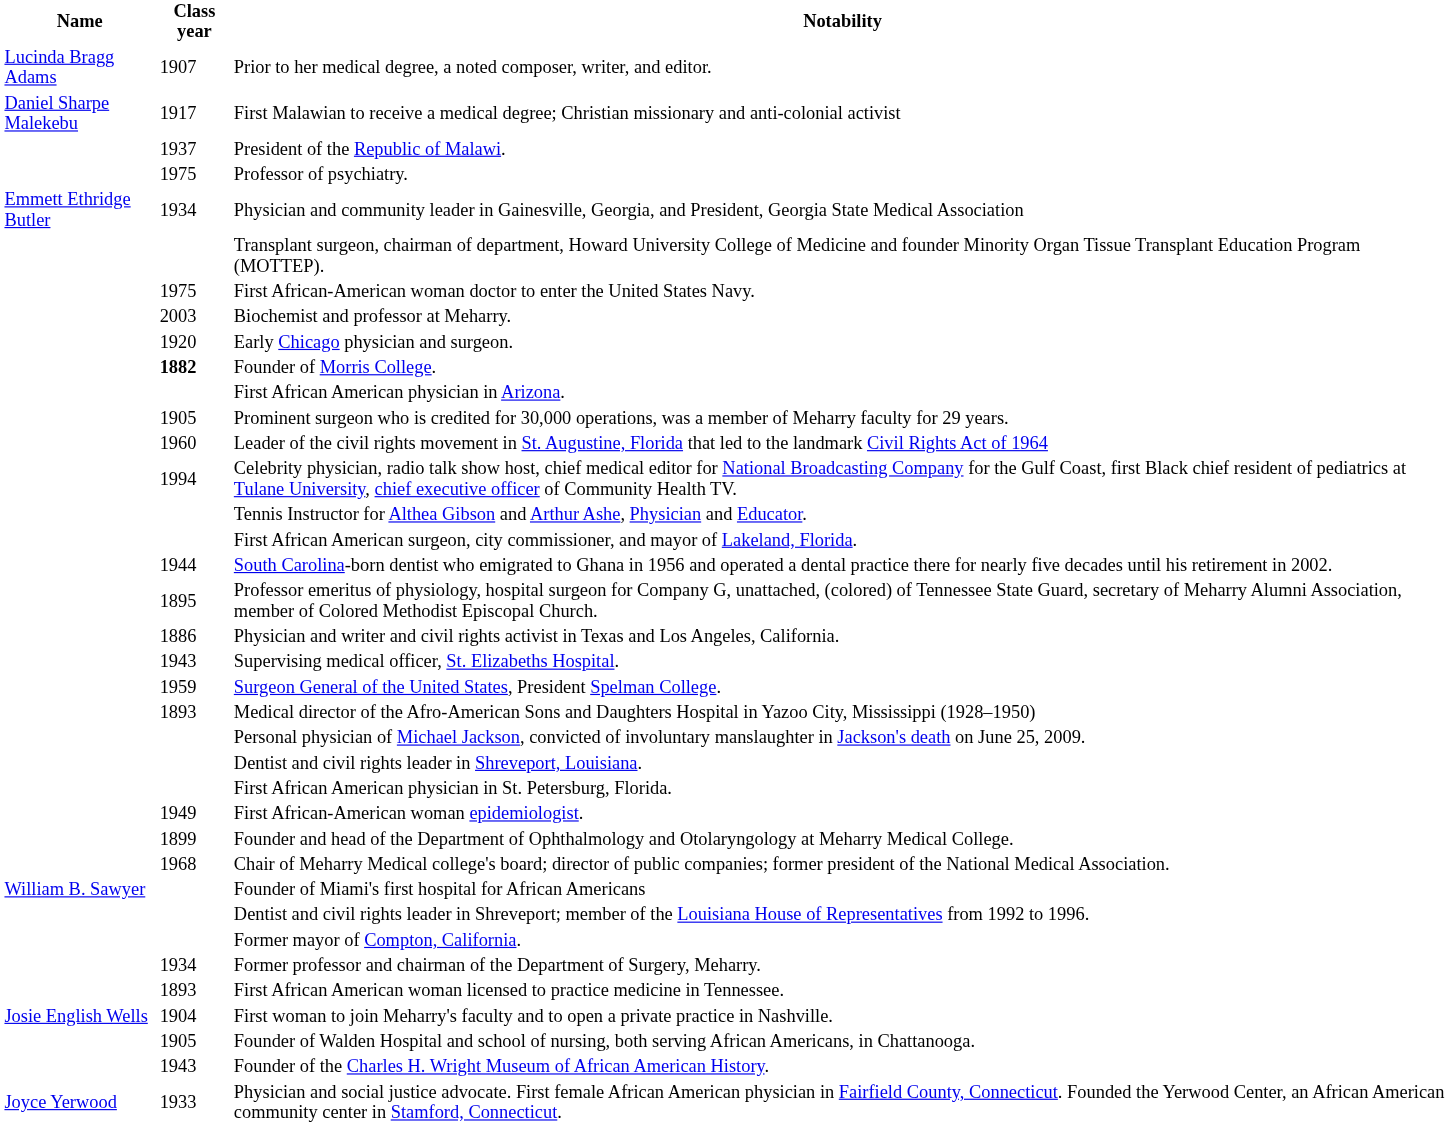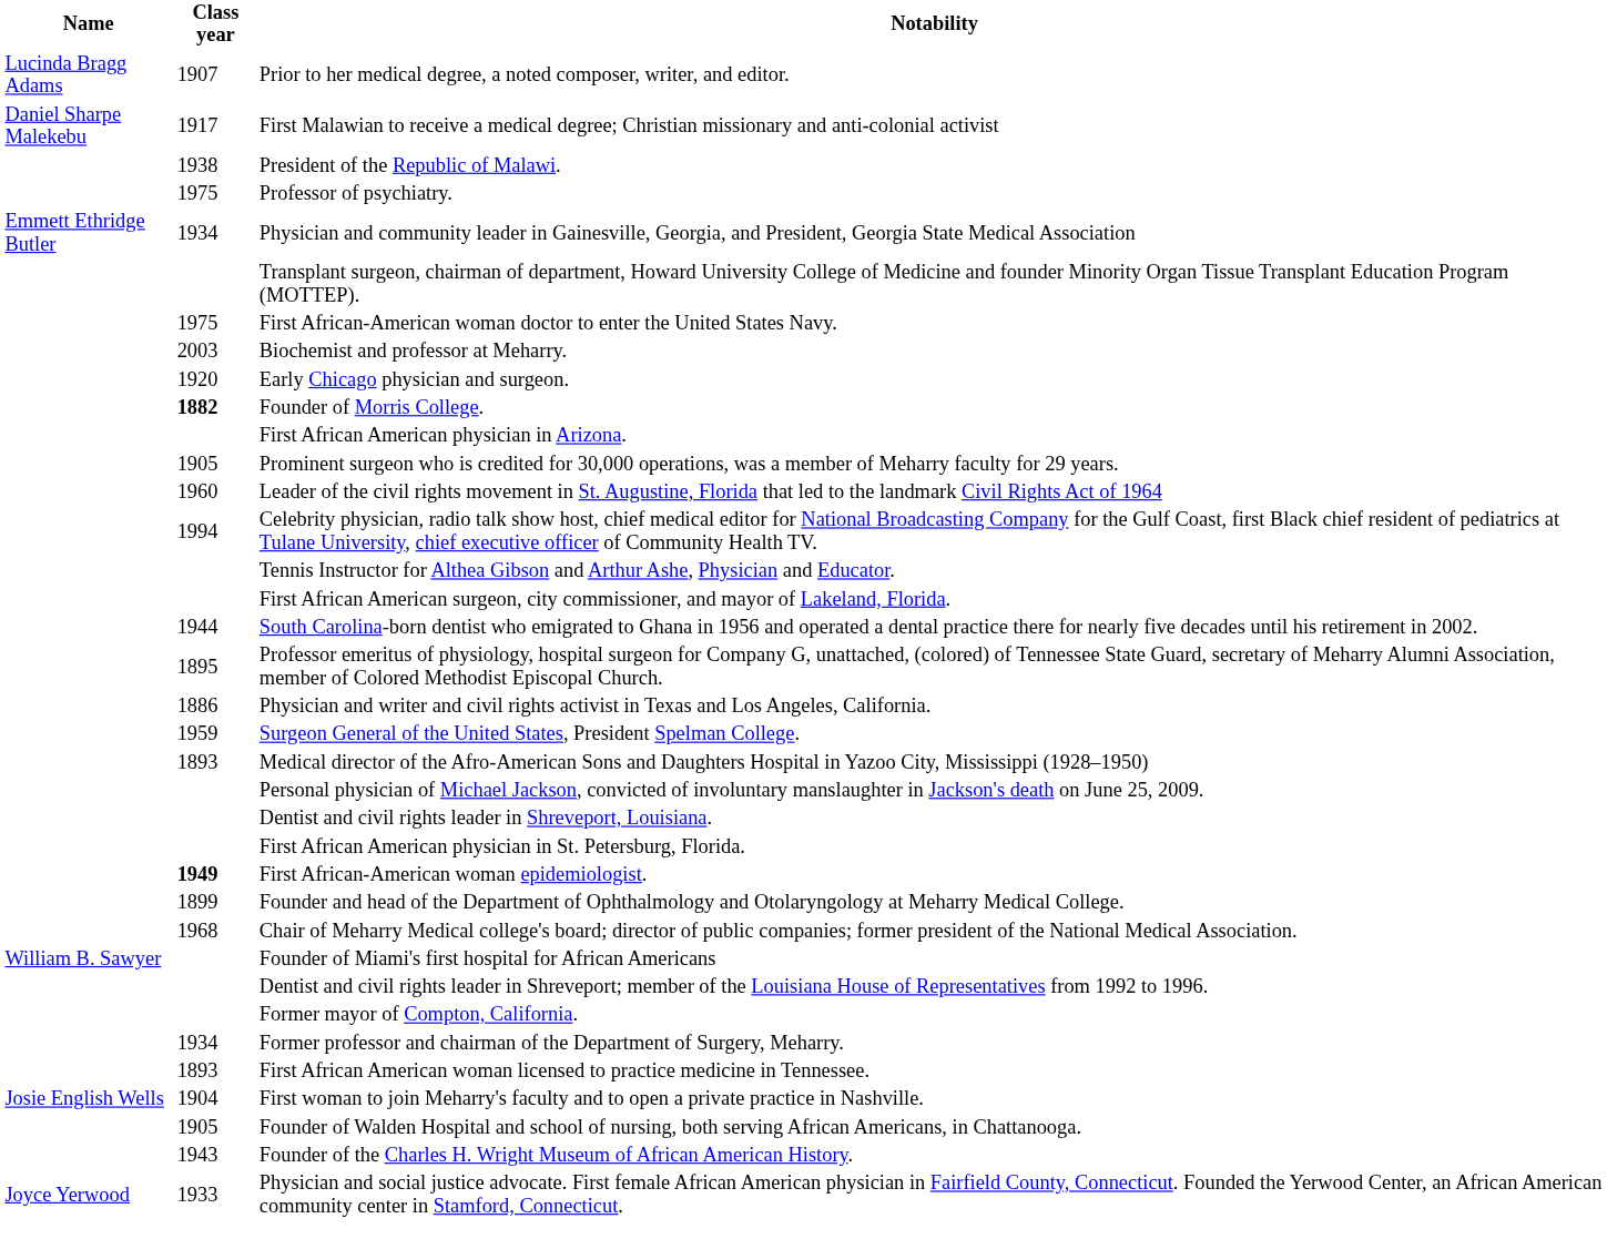 <table>
 <tr>
 <th>Name</th>
 <th>Class year</th>
 <th>Notability</th>
 </tr>
 <tr>
 <td><a href='#'>Lucinda Bragg Adams</a></td>
 <td>1907</td>
 <td>Prior to her medical degree, a noted composer, writer, and editor.</td>
 </tr>
 <tr>
 <td><a href='#'>Daniel Sharpe Malekebu</a></td>
 <td>1917</td>
 <td>First Malawian to receive a medical degree; Christian missionary and anti-colonial activist</td>
 </tr>
 <tr>
 <td></td>
-<td>1937</td>
+<td>1938</td>
 <td>President of the <a href='#'>Republic of Malawi</a>.</td>
 </tr>
 <tr>
 <td></td>
 <td>1975</td>
 <td>Professor of psychiatry.</td>
 </tr>
 <tr>
 <td><a href='#'>Emmett Ethridge Butler</a></td>
 <td>1934</td>
 <td>Physician and community leader in Gainesville, Georgia, and President, Georgia State Medical Association</td>
 </tr>
 <tr>
 <td></td>
 <td></td>
 <td>Transplant surgeon, chairman of department, Howard University College of Medicine and founder Minority Organ Tissue Transplant Education Program (MOTTEP).</td>
 </tr>
 <tr>
 <td></td>
 <td>1975</td>
 <td>First African-American woman doctor to enter the United States Navy.</td>
 </tr>
 <tr>
 <td></td>
 <td>2003</td>
 <td>Biochemist and professor at Meharry.</td>
 </tr>
 <tr>
 <td></td>
 <td>1920</td>
 <td>Early <a href='#'>Chicago</a> physician and surgeon.</td>
 </tr>
 <tr>
 <td></td>
 <td><strong>1882</strong></td>
 <td>Founder of <a href='#'>Morris College</a>.</td>
 </tr>
 <tr>
 <td></td>
 <td></td>
 <td>First African American physician in <a href='#'>Arizona</a>.</td>
 </tr>
 <tr>
 <td></td>
 <td>1905</td>
 <td>Prominent surgeon who is credited for 30,000 operations, was a member of Meharry faculty for 29 years.</td>
 </tr>
 <tr>
 <td></td>
 <td>1960</td>
 <td>Leader of the civil rights movement in <a href='#'>St. Augustine, Florida</a> that led to the landmark <a href='#'>Civil Rights Act of 1964</a></td>
 </tr>
 <tr>
 <td></td>
 <td>1994</td>
 <td>Celebrity physician, radio talk show host, chief medical editor for <a href='#'>National Broadcasting Company</a> for the Gulf Coast, first Black chief resident of pediatrics at <a href='#'>Tulane University</a>, <a href='#'>chief executive officer</a> of Community Health TV.</td>
 </tr>
 <tr>
 <td></td>
 <td></td>
 <td>Tennis Instructor for <a href='#'>Althea Gibson</a> and <a href='#'>Arthur Ashe</a>, <a href='#'>Physician</a> and <a href='#'>Educator</a>.</td>
 </tr>
 <tr>
 <td></td>
 <td></td>
 <td>First African American surgeon, city commissioner, and mayor of <a href='#'>Lakeland, Florida</a>.</td>
 </tr>
 <tr>
 <td></td>
 <td>1944</td>
 <td><a href='#'>South Carolina</a>-born dentist who emigrated to Ghana in 1956 and operated a dental practice there for nearly five decades until his retirement in 2002.</td>
 </tr>
 <tr>
 <td></td>
 <td>1895</td>
 <td>Professor emeritus of physiology, hospital surgeon for Company G, unattached, (colored) of Tennessee State Guard, secretary of Meharry Alumni Association, member of Colored Methodist Episcopal  Church.</td>
 </tr>
 <tr>
 <td></td>
 <td>1886</td>
 <td>Physician and writer and civil rights activist in Texas and Los Angeles, California.</td>
 </tr>
 <tr>
 <td></td>
-<td>1943</td>
-<td>Supervising medical officer, <a href='#'>St. Elizabeths Hospital</a>.</td>
-</tr>
-<tr>
-<td></td>
 <td>1959</td>
 <td><a href='#'>Surgeon General of the United States</a>, President <a href='#'>Spelman College</a>.</td>
 </tr>
 <tr>
 <td></td>
 <td>1893</td>
 <td>Medical director of the Afro-American Sons and Daughters Hospital in Yazoo City, Mississippi (1928–1950)</td>
 </tr>
 <tr>
 <td></td>
 <td></td>
 <td>Personal physician of <a href='#'>Michael Jackson</a>, convicted of involuntary manslaughter in <a href='#'>Jackson's death</a> on June 25, 2009.</td>
 </tr>
 <tr>
 <td></td>
 <td></td>
 <td>Dentist and civil rights leader in <a href='#'>Shreveport, Louisiana</a>.</td>
 </tr>
 <tr>
 <td></td>
 <td></td>
 <td>First African American physician in St. Petersburg, Florida.</td>
 </tr>
 <tr>
 <td></td>
-<td>1949</td>
+<td><strong>1949</strong></td>
 <td>First African-American woman <a href='#'>epidemiologist</a>.</td>
 </tr>
 <tr>
 <td></td>
 <td>1899</td>
 <td>Founder and head of the Department of Ophthalmology and Otolaryngology at Meharry Medical College.</td>
 </tr>
 <tr>
 <td></td>
 <td>1968</td>
 <td>Chair of Meharry Medical college's board; director of public companies; former president of the National Medical Association.</td>
 </tr>
 <tr>
 <td><a href='#'>William B. Sawyer</a></td>
 <td></td>
 <td>Founder of Miami's first hospital for African Americans</td>
 </tr>
 <tr>
 <td></td>
 <td></td>
 <td>Dentist and civil rights leader in Shreveport; member of the <a href='#'>Louisiana House of Representatives</a> from 1992 to 1996.</td>
 </tr>
 <tr>
 <td></td>
 <td></td>
 <td>Former mayor of <a href='#'>Compton, California</a>.</td>
 </tr>
 <tr>
 <td></td>
 <td>1934</td>
 <td>Former professor and chairman of the Department of Surgery, Meharry.</td>
 </tr>
 <tr>
 <td></td>
 <td>1893</td>
 <td>First African American woman licensed to practice medicine in Tennessee.</td>
 </tr>
 <tr>
 <td><a href='#'>Josie English Wells</a></td>
 <td>1904</td>
 <td>First woman to join Meharry's faculty and to open a private practice in Nashville.</td>
 </tr>
 <tr>
 <td></td>
 <td>1905</td>
 <td>Founder of Walden Hospital and school of nursing, both serving African Americans, in Chattanooga.</td>
 </tr>
 <tr>
 <td></td>
 <td>1943</td>
 <td>Founder of the <a href='#'>Charles H. Wright Museum of African American History</a>.</td>
 </tr>
 <tr>
 <td><a href='#'>Joyce Yerwood</a></td>
 <td>1933</td>
 <td>Physician and social justice advocate. First female African American physician in <a href='#'>Fairfield County, Connecticut</a>. Founded the Yerwood Center, an African American community center in <a href='#'>Stamford, Connecticut</a>.</td>
 </tr>
 </table>
